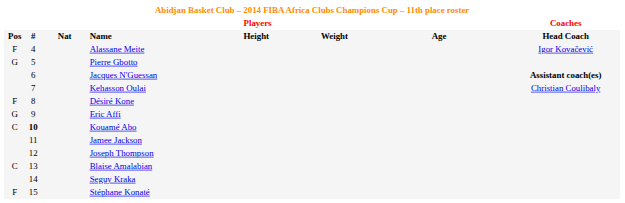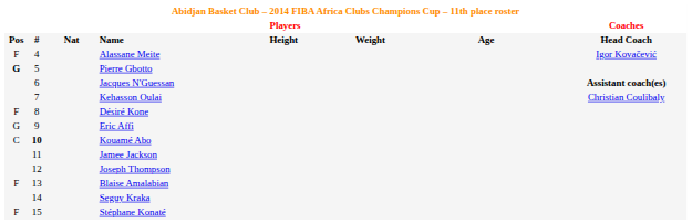 <table border=0 cellpadding=2 cellspacing=0  |- bgcolor=#f5f5f5 style="text-align:center; font-size:85%;" width=75%>
 <tr>
 <td colspan="8" style="background: white; color: #ff8c00"><strong>Abidjan Basket Club – 2014 FIBA Africa Clubs Champions Cup – 11th place roster</strong></td>
 </tr>
 <tr>
 <td colspan="7" style="background: white; color: red"><strong>Players</strong></td>
 <td style="background: white; color: red"><strong>Coaches</strong></td>
 </tr>
 <tr style="background=#f5f5f5; color: black">
 <th width=5px>Pos</th>
 <th width=5px>#</th>
 <th width=50px>Nat</th>
 <th width=135px align=left>Name</th>
 <th width=100px>Height</th>
 <th width=70px>Weight</th>
 <th width=160px>Age</th>
 <th width=120px>Head Coach</th>
 </tr>
 <tr>
 <td>F</td>
 <td>4</td>
 <td></td>
 <td align=left><a href='#'>Alassane Meite</a></td>
 <td><span></span></td>
 <td></td>
 <td><span></span></td>
 <td> <a href='#'>Igor Kovačević</a></td>
 </tr>
 <tr>
-<td>G</td>
+<td><strong>G</strong></td>
 <td>5</td>
 <td></td>
 <td align=left><a href='#'>Pierre Gbotto</a></td>
 <td><span></span></td>
 <td></td>
 <td><span></span></td>
 </tr>
 <tr>
 <td></td>
 <td>6</td>
 <td></td>
 <td align=left><a href='#'>Jacques N'Guessan</a></td>
 <td></td>
 <td></td>
 <td><span></span></td>
 <td><strong>Assistant coach(es)</strong></td>
 </tr>
 <tr>
 <td></td>
 <td>7</td>
 <td></td>
 <td align=left><a href='#'>Kehasson Oulai</a></td>
 <td><span></span></td>
 <td></td>
 <td><span></span></td>
 <td> <a href='#'>Christian Coulibaly</a></td>
 </tr>
 <tr>
 <td>F</td>
 <td>8</td>
 <td></td>
 <td align=left><a href='#'>Désiré Kone</a></td>
 <td><span></span></td>
 <td></td>
 <td><span></span></td>
 </tr>
 <tr>
 <td>G</td>
 <td>9</td>
 <td></td>
 <td align=left><a href='#'>Eric Affi</a></td>
 <td><span></span></td>
 <td></td>
 <td><span></span></td>
 </tr>
 <tr>
 <td>C</td>
 <td><strong>10</strong></td>
 <td></td>
 <td align=left><a href='#'>Kouamé Abo</a></td>
 <td><span></span></td>
 <td></td>
 <td><span></span></td>
 </tr>
 <tr>
 <td></td>
 <td>11</td>
 <td></td>
 <td align=left><a href='#'>Jamee Jackson</a></td>
 <td><span></span></td>
 <td><span></span></td>
 <td><span></span></td>
 </tr>
 <tr>
 <td></td>
 <td>12</td>
 <td></td>
 <td align=left><a href='#'>Joseph Thompson</a></td>
 <td></td>
 <td></td>
 <td><span></span></td>
 </tr>
 <tr>
-<td>C</td>
+<td>F</td>
 <td>13</td>
 <td></td>
 <td align=left><a href='#'>Blaise Amalabian</a></td>
 <td><span></span></td>
 <td></td>
 <td><span></span></td>
 </tr>
 <tr>
 <td></td>
 <td>14</td>
 <td></td>
 <td align=left><a href='#'>Seguy Kraka</a></td>
 <td></td>
 <td></td>
 <td><span></span></td>
 </tr>
 <tr>
 <td>F</td>
 <td>15</td>
 <td></td>
 <td align=left><a href='#'>Stéphane Konaté</a></td>
 <td><span></span></td>
 <td><span></span></td>
 <td><span></span></td>
 </tr>
 </table>
